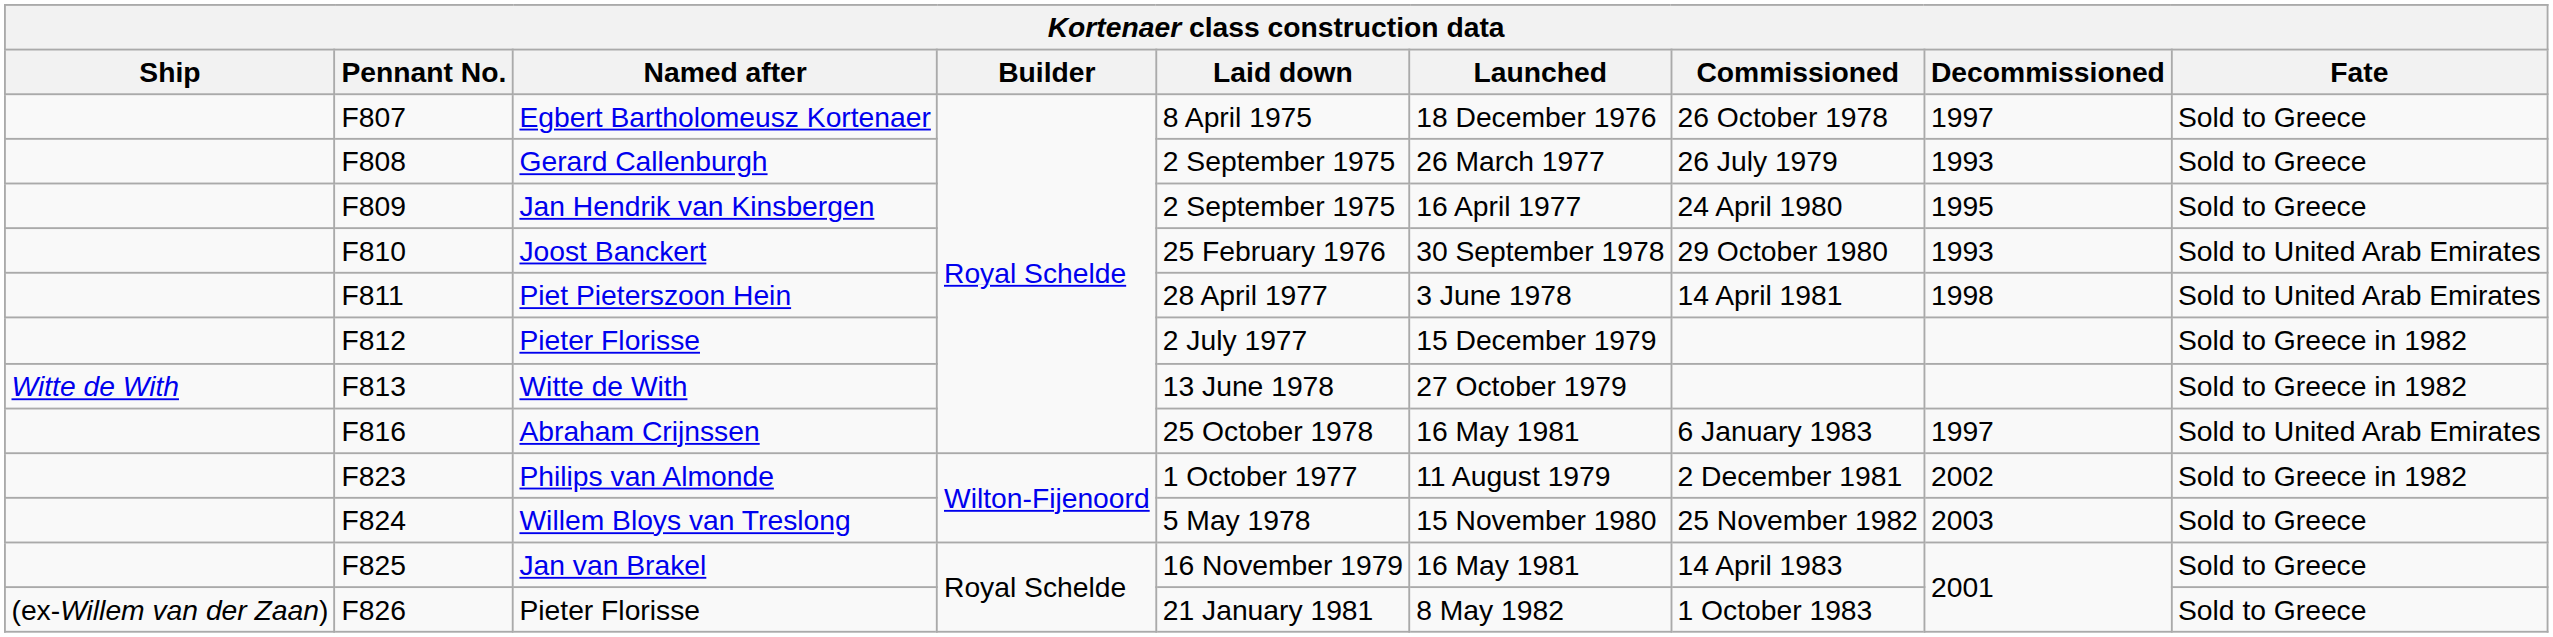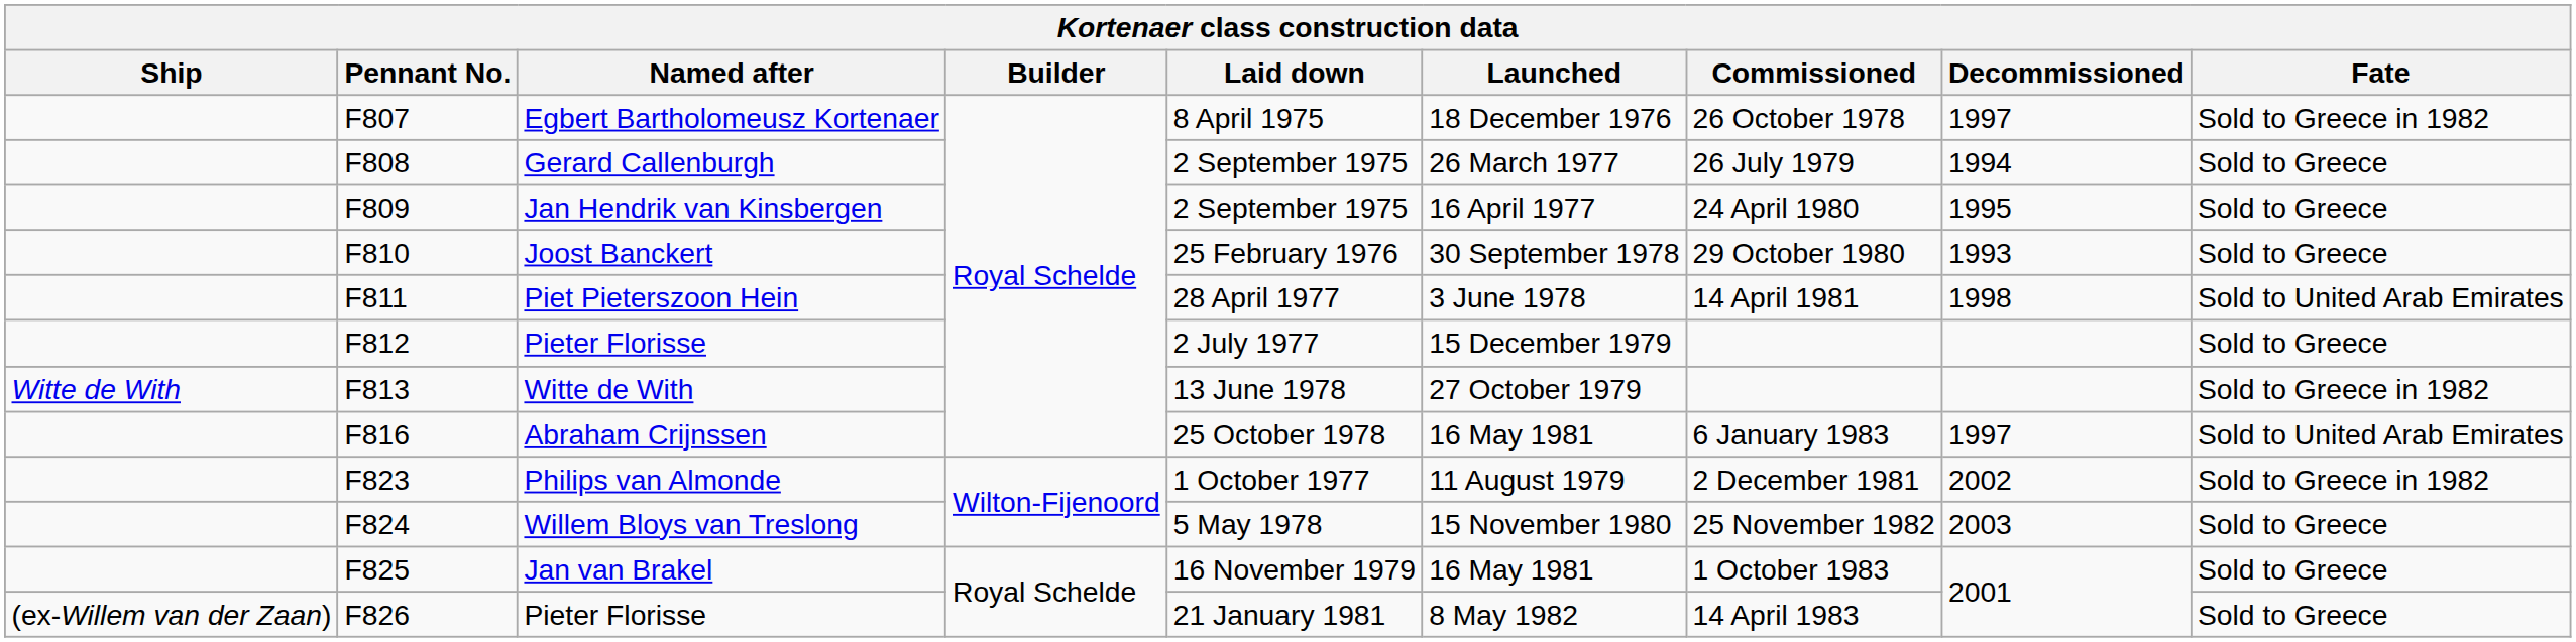 <table class="wikitable" style="font-size:95%;">
 <tr>
 <th colspan="9"><em>Kortenaer</em> class construction data</th>
 </tr>
 <tr>
 <th scope="col">Ship</th>
 <th scope="col">Pennant No.</th>
 <th scope="col">Named after</th>
 <th scope="col">Builder</th>
 <th scope="col">Laid down</th>
 <th scope="col">Launched</th>
 <th scope="col">Commissioned</th>
 <th scope="col">Decommissioned</th>
 <th scope="col">Fate</th>
 </tr>
 <tr>
 <td scope="row"></td>
 <td>F807</td>
 <td><a href='#'>Egbert Bartholomeusz Kortenaer</a></td>
 <td rowspan="8"><a href='#'>Royal Schelde</a></td>
 <td>8 April 1975</td>
 <td>18 December 1976</td>
 <td>26 October 1978</td>
 <td>1997</td>
-<td>Sold to Greece</td>
+<td>Sold to Greece in 1982</td>
 </tr>
 <tr>
 <td scope="row"></td>
 <td>F808</td>
 <td><a href='#'>Gerard Callenburgh</a></td>
 <td>2 September 1975</td>
 <td>26 March 1977</td>
 <td>26 July 1979</td>
-<td>1993</td>
+<td>1994</td>
 <td>Sold to Greece</td>
 </tr>
 <tr>
 <td scope="row"></td>
 <td>F809</td>
 <td><a href='#'>Jan Hendrik van Kinsbergen</a></td>
 <td>2 September 1975</td>
 <td>16 April 1977</td>
 <td>24 April 1980</td>
 <td>1995</td>
 <td>Sold to Greece</td>
 </tr>
 <tr>
 <td scope="row"></td>
 <td>F810</td>
 <td><a href='#'>Joost Banckert</a></td>
 <td>25 February 1976</td>
 <td>30 September 1978</td>
 <td>29 October 1980</td>
 <td>1993</td>
-<td>Sold to United Arab Emirates</td>
+<td>Sold to Greece</td>
 </tr>
 <tr>
 <td scope="row"></td>
 <td>F811</td>
 <td><a href='#'>Piet Pieterszoon Hein</a></td>
 <td>28 April 1977</td>
 <td>3 June 1978</td>
 <td>14 April 1981</td>
 <td>1998</td>
 <td>Sold to United Arab Emirates</td>
 </tr>
 <tr>
 <td scope="row"></td>
 <td>F812</td>
 <td><a href='#'>Pieter Florisse</a></td>
 <td>2 July 1977</td>
 <td>15 December 1979</td>
 <td></td>
 <td></td>
-<td>Sold to Greece in 1982</td>
+<td>Sold to Greece</td>
 </tr>
 <tr>
 <td scope="row"><a href='#'><em>Witte de With</em></a></td>
 <td>F813</td>
 <td><a href='#'>Witte de With</a></td>
 <td>13 June 1978</td>
 <td>27 October 1979</td>
 <td></td>
 <td></td>
 <td>Sold to Greece in 1982</td>
 </tr>
 <tr>
 <td scope="row"></td>
 <td>F816</td>
 <td><a href='#'>Abraham Crijnssen</a></td>
 <td>25 October 1978</td>
 <td>16 May 1981</td>
 <td>6 January 1983</td>
 <td>1997</td>
 <td>Sold to United Arab Emirates</td>
 </tr>
 <tr>
 <td scope="row"></td>
 <td>F823</td>
 <td><a href='#'>Philips van Almonde</a></td>
 <td rowspan="2"><a href='#'>Wilton-Fijenoord</a></td>
 <td>1 October 1977</td>
 <td>11 August 1979</td>
 <td>2 December 1981</td>
 <td>2002</td>
 <td>Sold to Greece in 1982</td>
 </tr>
 <tr>
 <td scope="row"></td>
 <td>F824</td>
 <td><a href='#'>Willem Bloys van Treslong</a></td>
 <td>5 May 1978</td>
 <td>15 November 1980</td>
 <td>25 November 1982</td>
 <td>2003</td>
 <td>Sold to Greece</td>
 </tr>
 <tr>
 <td scope="row"></td>
 <td>F825</td>
 <td><a href='#'>Jan van Brakel</a></td>
 <td rowspan="2">Royal Schelde</td>
 <td>16 November 1979</td>
 <td>16 May 1981</td>
-<td>14 April 1983</td>
+<td>1 October 1983</td>
 <td rowspan="2">2001</td>
 <td>Sold to Greece</td>
 </tr>
 <tr>
 <td scope="row"> (ex-<em>Willem van der Zaan</em>)</td>
 <td>F826</td>
 <td>Pieter Florisse</td>
 <td>21 January 1981</td>
 <td>8 May 1982</td>
-<td>1 October 1983</td>
+<td>14 April 1983</td>
 <td>Sold to Greece</td>
 </tr>
 </table>
